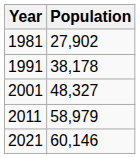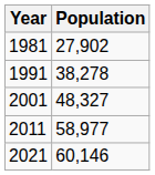 <table class="wikitable">
 <tr>
 <th>Year</th>
 <th>Population</th>
 </tr>
 <tr>
 <td>1981</td>
 <td>27,902</td>
 </tr>
 <tr>
 <td>1991</td>
-<td>38,178</td>
+<td>38,278</td>
 </tr>
 <tr>
 <td>2001</td>
 <td>48,327</td>
 </tr>
 <tr>
 <td>2011</td>
-<td>58,979</td>
+<td>58,977</td>
 </tr>
 <tr>
 <td>2021</td>
 <td>60,146</td>
 </tr>
 </table>
